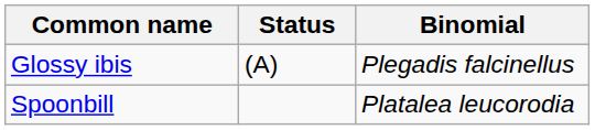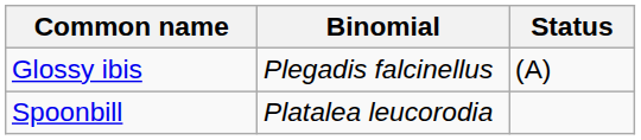 <table style="width:60%;" class="wikitable">
 <tr>
 <th width=40%>Common name</th>
+<th width=40%>Binomial</th>
 <th width=20%>Status</th>
-<th width=40%>Binomial</th>
 </tr>
 <tr>
 <td><a href='#'>Glossy ibis</a></td>
+<td><em>Plegadis falcinellus</em></td>
 <td>(A)</td>
-<td><em>Plegadis falcinellus</em></td>
 </tr>
 <tr>
 <td><a href='#'>Spoonbill</a></td>
+<td><em>Platalea leucorodia</em></td>
 <td></td>
-<td><em>Platalea leucorodia</em></td>
 </tr>
 </table>
